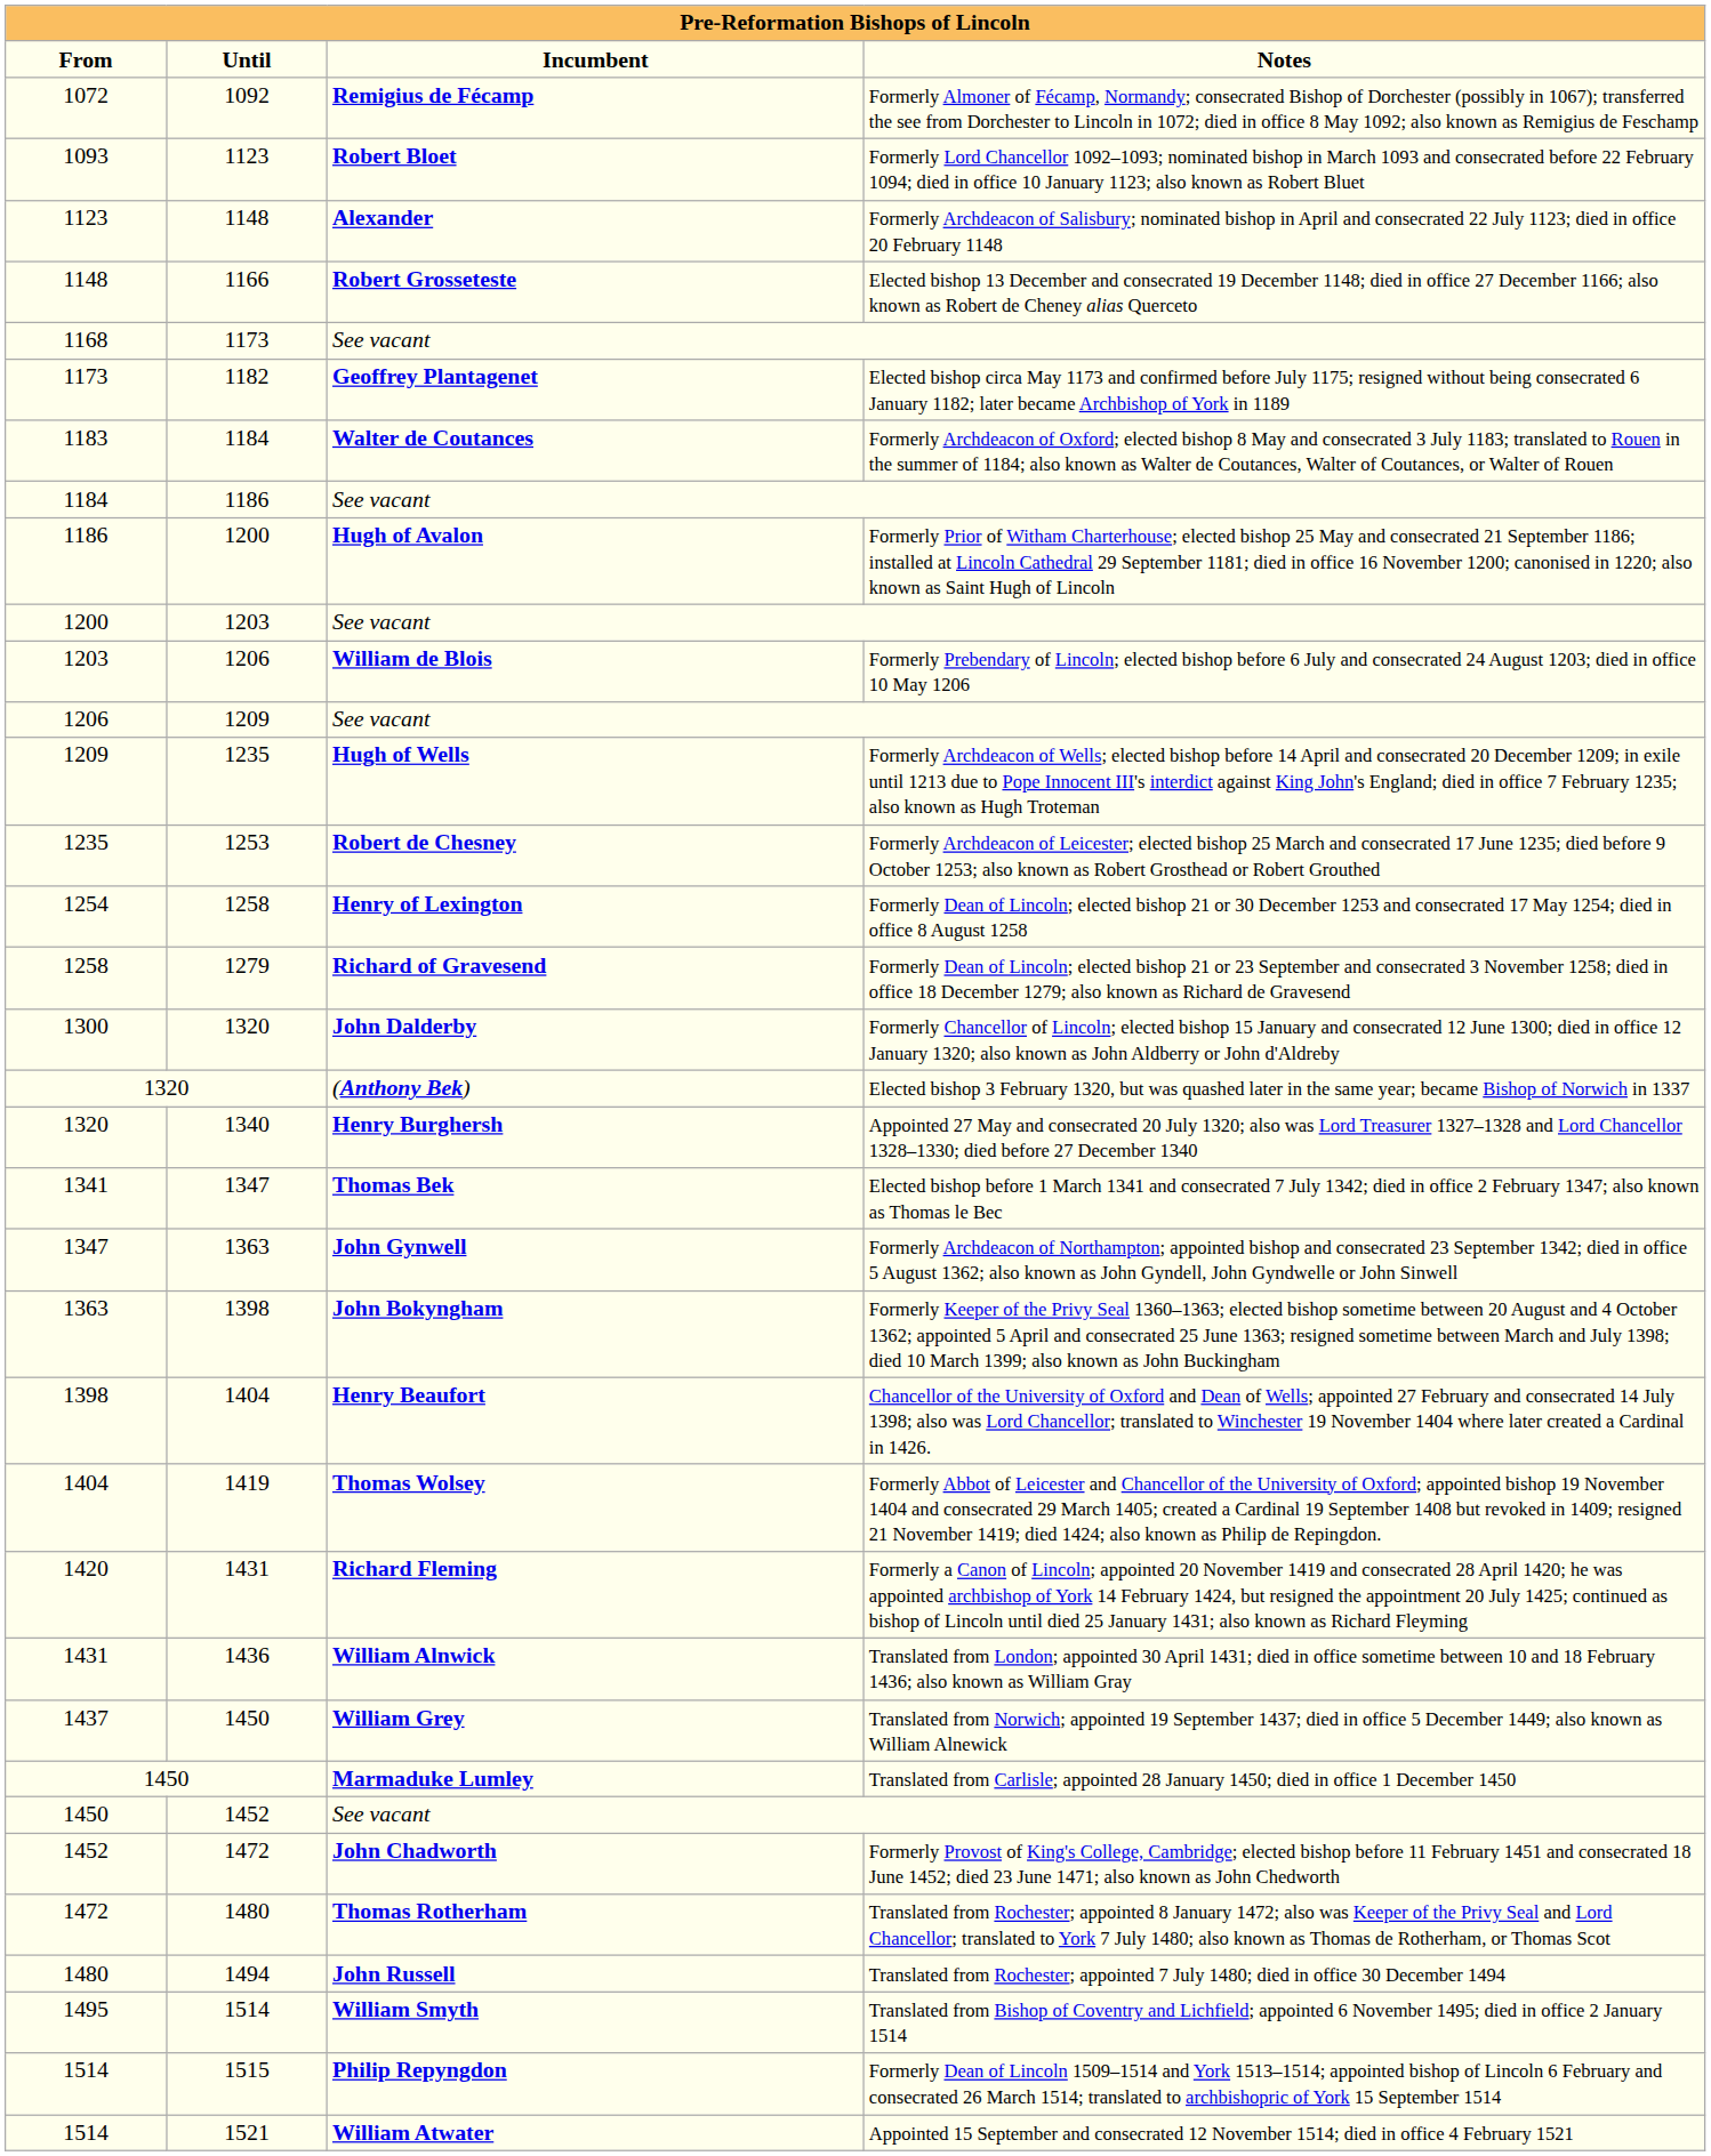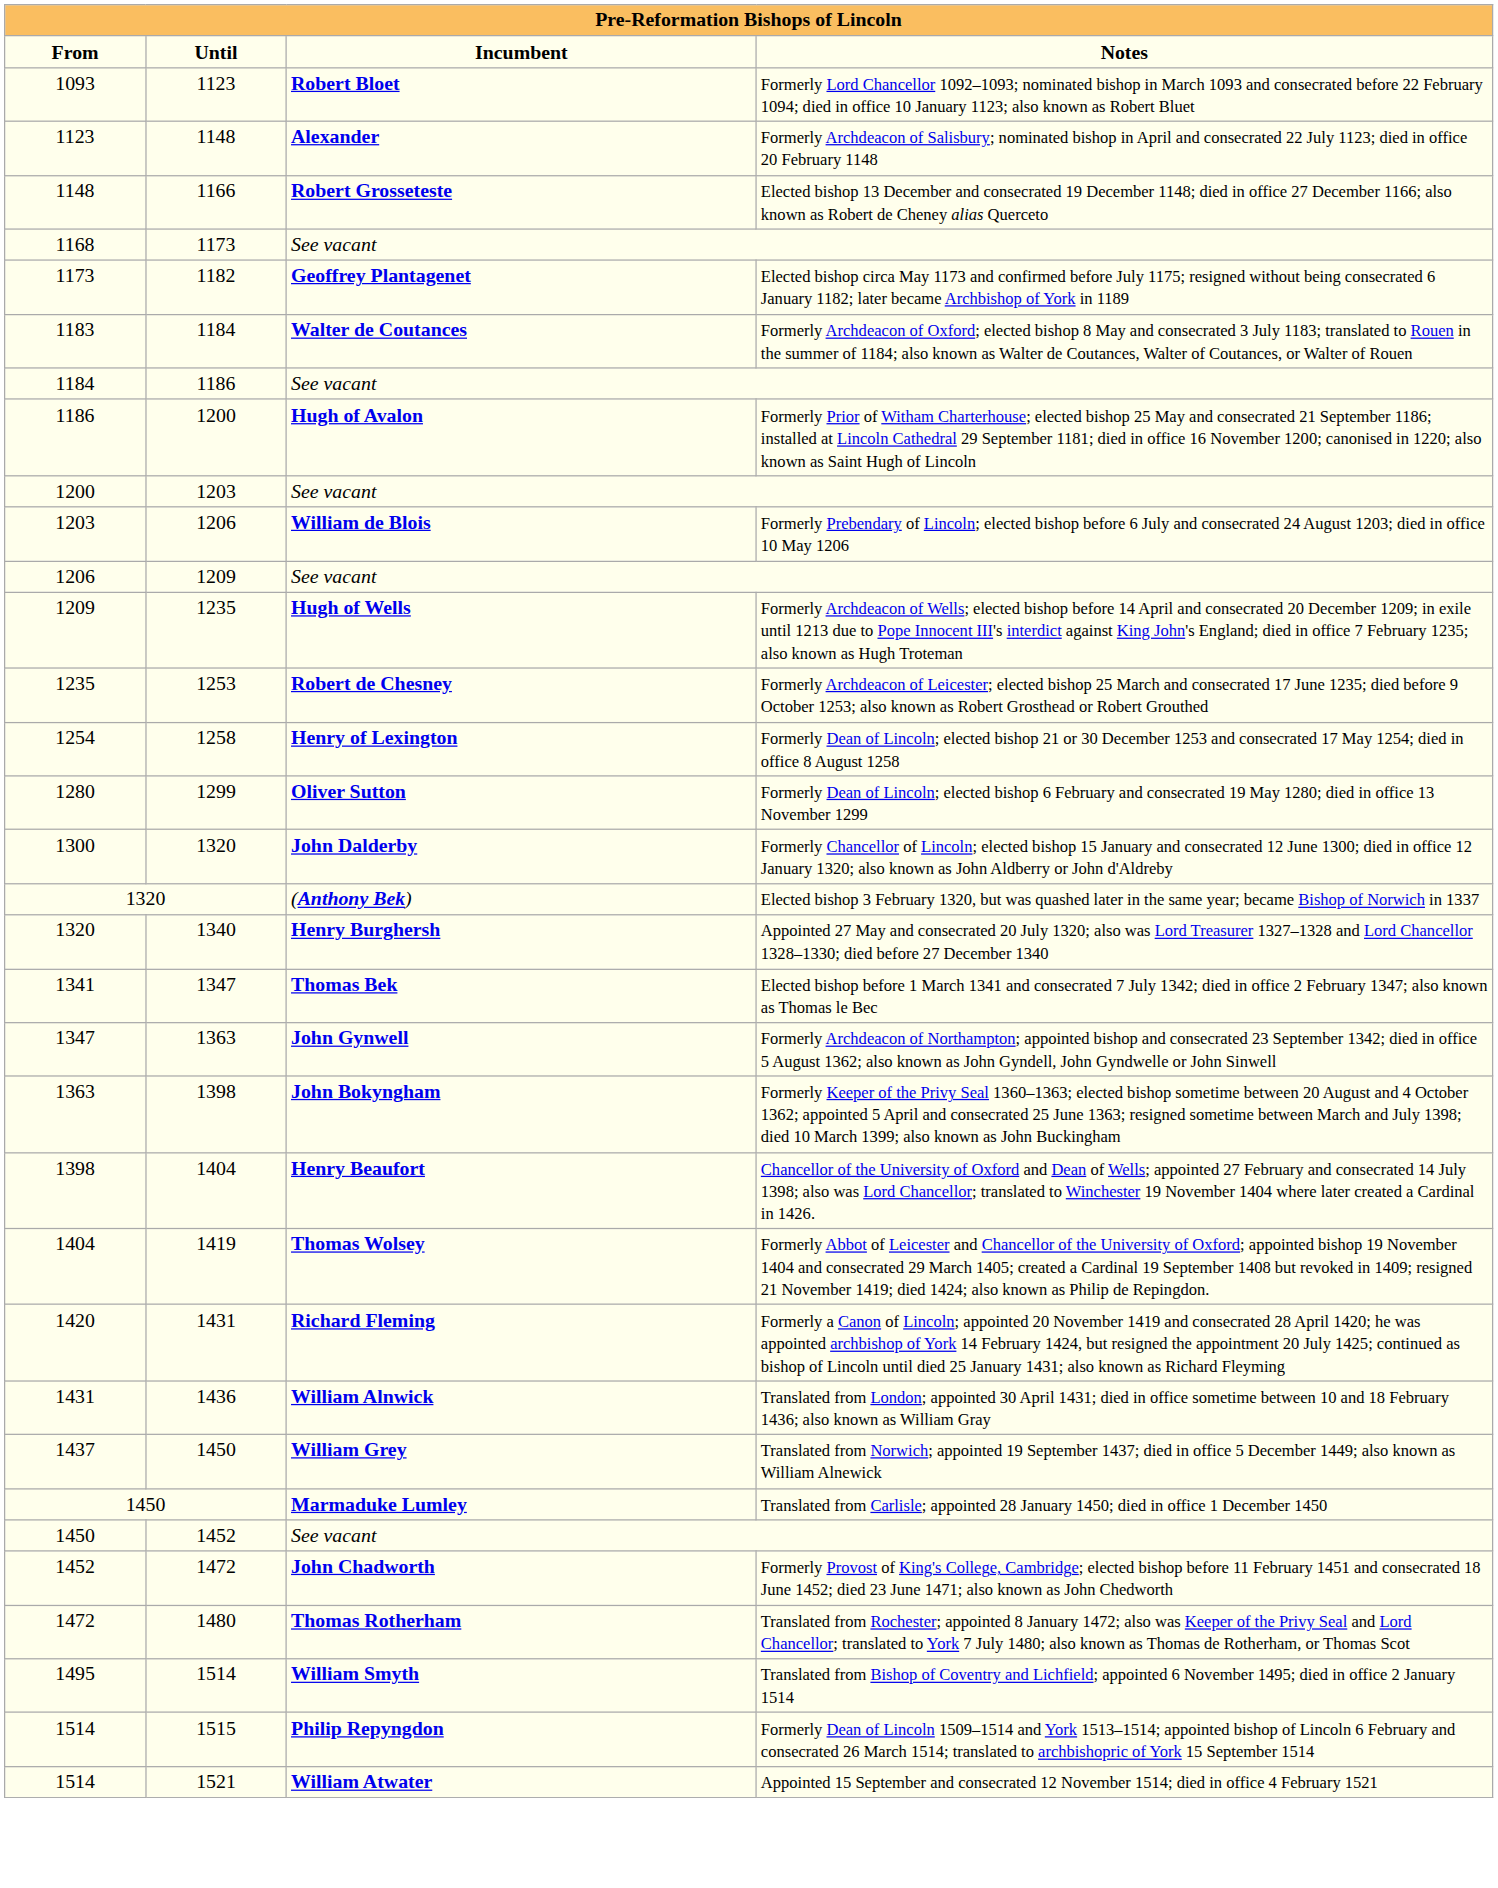 <table class="wikitable" border="1" style="width:95%">
 <tr>
 <th style="background-color:#FABE60" colspan="4">Pre-Reformation Bishops of Lincoln </th>
 </tr>
 <tr align=center>
 <th style="background-color:#ffffec" width="9%">From</th>
 <th style="background-color:#ffffec" width="9%">Until</th>
 <th style="background-color:#ffffec" width="30%">Incumbent</th>
 <th style="background-color:#ffffec" width="47%">Notes</th>
-</tr>
-<tr valign=top bgcolor="#ffffec">
-<td align=center>1072</td>
-<td align=center>1092</td>
-<td><strong><a href='#'>Remigius de Fécamp</a></strong></td>
-<td><small>Formerly <a href='#'>Almoner</a> of <a href='#'>Fécamp</a>, <a href='#'>Normandy</a>; consecrated Bishop of Dorchester (possibly in 1067); transferred the see from Dorchester to Lincoln in 1072; died in office 8 May 1092; also known as Remigius de Feschamp</small></td>
 </tr>
 <tr valign=top bgcolor="#ffffec">
 <td align=center>1093</td>
 <td align=center>1123</td>
 <td><strong><a href='#'>Robert Bloet</a></strong></td>
 <td><small>Formerly <a href='#'>Lord Chancellor</a> 1092–1093; nominated bishop in March 1093 and consecrated before 22 February 1094; died in office 10 January 1123; also known as Robert Bluet</small></td>
 </tr>
 <tr valign=top bgcolor="#ffffec">
 <td align=center>1123</td>
 <td align=center>1148</td>
 <td><strong><a href='#'>Alexander</a></strong></td>
 <td><small>Formerly <a href='#'>Archdeacon of Salisbury</a>; nominated bishop in April and consecrated 22 July 1123; died in office 20 February 1148</small></td>
 </tr>
 <tr valign=top bgcolor="#ffffec">
 <td align=center>1148</td>
 <td align=center>1166</td>
 <td> <strong><a href='#'>Robert Grosseteste</a></strong></td>
 <td><small>Elected bishop 13 December and consecrated 19 December 1148; died in office 27 December 1166; also known as Robert de Cheney <em>alias</em> Querceto</small></td>
 </tr>
 <tr valign=top bgcolor="#ffffec">
 <td align=center>1168</td>
 <td align=center>1173</td>
 <td colspan=2><em>See vacant</em></td>
 </tr>
 <tr valign=top bgcolor="#ffffec">
 <td align=center>1173</td>
 <td align=center>1182</td>
 <td><strong><a href='#'>Geoffrey Plantagenet</a></strong></td>
 <td><small>Elected bishop circa May 1173 and confirmed before July 1175; resigned without being consecrated 6 January 1182; later became <a href='#'>Archbishop of York</a> in 1189</small></td>
 </tr>
 <tr valign=top bgcolor="#ffffec">
 <td align=center>1183</td>
 <td align=center>1184</td>
 <td><strong><a href='#'>Walter de Coutances</a></strong></td>
 <td><small>Formerly <a href='#'>Archdeacon of Oxford</a>; elected bishop 8 May and consecrated 3 July 1183; translated to <a href='#'>Rouen</a> in the summer of 1184; also known as Walter de Coutances, Walter of Coutances, or Walter of Rouen</small></td>
 </tr>
 <tr valign=top bgcolor="#ffffec">
 <td align=center>1184</td>
 <td align=center>1186</td>
 <td colspan=2><em>See vacant</em></td>
 </tr>
 <tr valign=top bgcolor="#ffffec">
 <td align=center>1186</td>
 <td align=center>1200</td>
 <td><strong><a href='#'>Hugh of Avalon</a></strong></td>
 <td><small>Formerly <a href='#'>Prior</a> of <a href='#'>Witham Charterhouse</a>; elected bishop 25 May and consecrated 21 September 1186; installed at <a href='#'>Lincoln Cathedral</a> 29 September 1181; died in office 16 November 1200; canonised in 1220; also known as Saint Hugh of Lincoln</small></td>
 </tr>
 <tr valign=top bgcolor="#ffffec">
 <td align=center>1200</td>
 <td align=center>1203</td>
 <td colspan=2><em>See vacant</em></td>
 </tr>
 <tr valign=top bgcolor="#ffffec">
 <td align=center>1203</td>
 <td align=center>1206</td>
 <td><strong><a href='#'>William de Blois</a></strong></td>
 <td><small>Formerly <a href='#'>Prebendary</a> of <a href='#'>Lincoln</a>; elected bishop before 6 July and consecrated 24 August 1203; died in office 10 May 1206</small></td>
 </tr>
 <tr valign=top bgcolor="#ffffec">
 <td align=center>1206</td>
 <td align=center>1209</td>
 <td colspan=2><em>See vacant</em></td>
 </tr>
 <tr valign=top bgcolor="#ffffec">
 <td align=center>1209</td>
 <td align=center>1235</td>
 <td><strong><a href='#'>Hugh of Wells</a></strong></td>
 <td><small>Formerly <a href='#'>Archdeacon of Wells</a>; elected bishop before 14 April and consecrated 20 December 1209; in exile until 1213 due to <a href='#'>Pope Innocent III</a>'s <a href='#'>interdict</a> against <a href='#'>King John</a>'s England; died in office 7 February 1235; also known as Hugh Troteman</small></td>
 </tr>
 <tr valign=top bgcolor="#ffffec">
 <td align=center>1235</td>
 <td align=center>1253</td>
 <td><strong><a href='#'>Robert de Chesney</a></strong></td>
 <td><small>Formerly <a href='#'>Archdeacon of Leicester</a>; elected bishop 25 March and consecrated 17 June 1235; died before 9 October 1253; also known as Robert Grosthead or Robert Grouthed</small></td>
 </tr>
 <tr valign=top bgcolor="#ffffec">
 <td align=center>1254</td>
 <td align=center>1258</td>
 <td><strong><a href='#'>Henry of Lexington</a></strong></td>
 <td><small>Formerly <a href='#'>Dean of Lincoln</a>; elected bishop 21 or 30 December 1253 and consecrated 17 May 1254; died in office 8 August 1258</small></td>
 </tr>
 <tr valign=top bgcolor="#ffffec">
-<td align=center>1258</td>
-<td align=center>1279</td>
-<td><strong><a href='#'>Richard of Gravesend</a></strong></td>
-<td><small>Formerly <a href='#'>Dean of Lincoln</a>; elected bishop 21 or 23 September and consecrated 3 November 1258; died in office 18 December 1279; also known as Richard de Gravesend</small></td>
+<td align=center>1280</td>
+<td align=center>1299</td>
+<td><strong><a href='#'>Oliver Sutton</a></strong></td>
+<td><small>Formerly <a href='#'>Dean of Lincoln</a>; elected bishop 6 February and consecrated 19 May 1280; died in office 13 November 1299</small></td>
 </tr>
 <tr valign=top bgcolor="#ffffec">
 <td align=center>1300</td>
 <td align=center>1320</td>
 <td><strong><a href='#'>John Dalderby</a></strong></td>
 <td><small>Formerly <a href='#'>Chancellor</a> of <a href='#'>Lincoln</a>; elected bishop 15 January and consecrated 12 June 1300; died in office 12 January 1320; also known as John Aldberry or John d'Aldreby</small></td>
 </tr>
 <tr valign=top bgcolor="#ffffec">
 <td colspan=2 align=center>1320</td>
 <td><em>(<strong><a href='#'>Anthony Bek</a></strong>)</em></td>
 <td><small>Elected bishop 3 February 1320, but was quashed later in the same year; became <a href='#'>Bishop of Norwich</a> in 1337</small></td>
 </tr>
 <tr valign=top bgcolor="#ffffec">
 <td align=center>1320</td>
 <td align=center>1340</td>
 <td><strong><a href='#'>Henry Burghersh</a></strong></td>
 <td><small>Appointed 27 May and consecrated 20 July 1320; also was <a href='#'>Lord Treasurer</a> 1327–1328 and <a href='#'>Lord Chancellor</a> 1328–1330; died before 27 December 1340</small></td>
 </tr>
 <tr valign=top bgcolor="#ffffec">
 <td align=center>1341</td>
 <td align=center>1347</td>
 <td><strong><a href='#'>Thomas Bek</a></strong></td>
 <td><small>Elected bishop before 1 March 1341 and consecrated 7 July 1342; died in office 2 February 1347; also known as Thomas le Bec</small></td>
 </tr>
 <tr valign=top bgcolor="#ffffec">
 <td align=center>1347</td>
 <td align=center>1363</td>
 <td><strong><a href='#'>John Gynwell</a></strong></td>
 <td><small>Formerly <a href='#'>Archdeacon of Northampton</a>; appointed bishop and consecrated 23 September 1342; died in office 5 August 1362; also known as John Gyndell, John Gyndwelle or John Sinwell</small></td>
 </tr>
 <tr valign=top bgcolor="#ffffec">
 <td align=center>1363</td>
 <td align=center>1398</td>
 <td><strong><a href='#'>John Bokyngham</a></strong></td>
 <td><small>Formerly <a href='#'>Keeper of the Privy Seal</a> 1360–1363; elected bishop sometime between 20 August and 4 October 1362; appointed 5 April and consecrated 25 June 1363; resigned sometime between March and July 1398; died 10 March 1399; also known as John Buckingham</small></td>
 </tr>
 <tr valign=top bgcolor="#ffffec">
 <td align=center>1398</td>
 <td align=center>1404</td>
 <td> <strong><a href='#'>Henry Beaufort</a></strong></td>
 <td><small><a href='#'>Chancellor of the University of Oxford</a> and <a href='#'>Dean</a> of <a href='#'>Wells</a>; appointed 27 February and consecrated 14 July 1398; also was <a href='#'>Lord Chancellor</a>; translated to <a href='#'>Winchester</a> 19 November 1404 where later created a Cardinal in 1426.</small></td>
 </tr>
 <tr valign=top bgcolor="#ffffec">
 <td align=center>1404</td>
 <td align=center>1419</td>
 <td> <strong><a href='#'>Thomas Wolsey</a></strong></td>
 <td><small>Formerly <a href='#'>Abbot</a> of <a href='#'>Leicester</a> and <a href='#'>Chancellor of the University of Oxford</a>; appointed bishop 19 November 1404 and consecrated 29 March 1405; created a Cardinal 19 September 1408 but revoked in 1409; resigned 21 November 1419; died 1424; also known as Philip de Repingdon.</small></td>
 </tr>
 <tr valign=top bgcolor="#ffffec">
 <td align=center>1420</td>
 <td align=center>1431</td>
 <td> <strong><a href='#'>Richard Fleming</a></strong></td>
 <td><small>Formerly a <a href='#'>Canon</a> of <a href='#'>Lincoln</a>; appointed 20 November 1419 and consecrated 28 April 1420; he was appointed <a href='#'>archbishop of York</a> 14 February 1424, but resigned the appointment 20 July 1425; continued as bishop of Lincoln until died 25 January 1431; also known as Richard Fleyming</small></td>
 </tr>
 <tr valign=top bgcolor="#ffffec">
 <td align=center>1431</td>
 <td align=center>1436</td>
 <td><strong><a href='#'>William Alnwick</a></strong></td>
 <td><small>Translated from <a href='#'>London</a>; appointed 30 April 1431; died in office sometime between 10 and 18 February 1436; also known as William Gray</small></td>
 </tr>
 <tr valign=top bgcolor="#ffffec">
 <td align=center>1437</td>
 <td align=center>1450</td>
 <td><strong><a href='#'>William Grey</a></strong></td>
 <td><small>Translated from <a href='#'>Norwich</a>; appointed 19 September 1437; died in office 5 December 1449; also known as William Alnewick</small></td>
 </tr>
 <tr valign=top bgcolor="#ffffec">
 <td colspan=2 align=center>1450</td>
 <td><strong><a href='#'>Marmaduke Lumley</a></strong></td>
 <td><small>Translated from <a href='#'>Carlisle</a>; appointed 28 January 1450; died in office 1 December 1450</small></td>
 </tr>
 <tr valign=top bgcolor="#ffffec">
 <td align=center>1450</td>
 <td align=center>1452</td>
 <td colspan=2><em>See vacant</em></td>
 </tr>
 <tr valign=top bgcolor="#ffffec">
 <td align=center>1452</td>
 <td align=center>1472</td>
 <td><strong><a href='#'>John Chadworth</a></strong></td>
 <td><small>Formerly <a href='#'>Provost</a> of <a href='#'>King's College, Cambridge</a>; elected bishop before 11 February 1451 and consecrated 18 June 1452; died 23 June 1471; also known as John Chedworth</small></td>
 </tr>
 <tr valign=top bgcolor="#ffffec">
 <td align=center>1472</td>
 <td align=center>1480</td>
 <td> <strong><a href='#'>Thomas Rotherham</a></strong></td>
 <td><small>Translated from <a href='#'>Rochester</a>; appointed 8 January 1472; also was <a href='#'>Keeper of the Privy Seal</a> and <a href='#'>Lord Chancellor</a>; translated to <a href='#'>York</a> 7 July 1480; also known as Thomas de Rotherham, or Thomas Scot</small></td>
 </tr>
 <tr valign=top bgcolor="#ffffec">
-<td align=center>1480</td>
-<td align=center>1494</td>
-<td><strong><a href='#'>John Russell</a></strong></td>
-<td><small>Translated from <a href='#'>Rochester</a>; appointed 7 July 1480; died in office 30 December 1494</small></td>
-</tr>
-<tr valign=top bgcolor="#ffffec">
 <td align=center>1495</td>
 <td align=center>1514</td>
 <td> <strong><a href='#'>William Smyth</a></strong></td>
 <td><small>Translated from <a href='#'>Bishop of Coventry and Lichfield</a>; appointed 6 November 1495; died in office 2 January 1514</small></td>
 </tr>
 <tr valign=top bgcolor="#ffffec">
 <td align=center>1514</td>
 <td align=center>1515</td>
 <td><strong><a href='#'>Philip Repyngdon</a></strong></td>
 <td><small>Formerly <a href='#'>Dean of Lincoln</a> 1509–1514 and <a href='#'>York</a> 1513–1514; appointed bishop of Lincoln 6 February and consecrated 26 March 1514; translated to <a href='#'>archbishopric of York</a> 15 September 1514</small></td>
 </tr>
 <tr valign=top bgcolor="#ffffec">
 <td align=center>1514</td>
 <td align=center>1521</td>
 <td><strong><a href='#'>William Atwater</a></strong></td>
 <td><small>Appointed 15 September and consecrated 12 November 1514; died in office 4 February 1521</small></td>
 </tr>
 </table>
